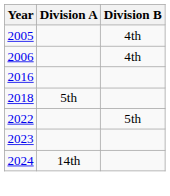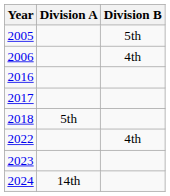 <table class="wikitable" style="text-align:center">
 <tr>
 <th>Year</th>
 <th>Division A</th>
 <th>Division B</th>
 </tr>
 <tr>
 <td><a href='#'>2005</a></td>
 <td></td>
-<td>4th</td>
+<td>5th</td>
 </tr>
 <tr>
 <td><a href='#'>2006</a></td>
 <td></td>
 <td>4th</td>
 </tr>
 <tr>
 <td><a href='#'>2016</a></td>
 <td></td>
 <td></td>
 </tr>
 <tr>
+<td><a href='#'>2017</a></td>
+<td></td>
+<td></td>
+</tr>
+<tr>
 <td><a href='#'>2018</a></td>
 <td>5th</td>
 <td></td>
 </tr>
 <tr>
 <td><a href='#'>2022</a></td>
 <td></td>
-<td>5th</td>
+<td>4th</td>
 </tr>
 <tr>
 <td><a href='#'>2023</a></td>
 <td></td>
 <td></td>
 </tr>
 <tr>
 <td><a href='#'>2024</a></td>
 <td>14th</td>
 <td></td>
 </tr>
 </table>
